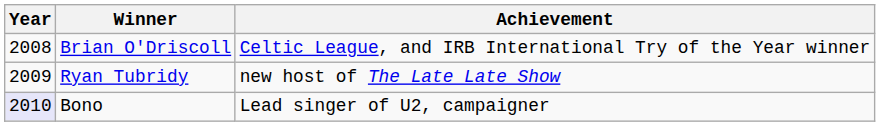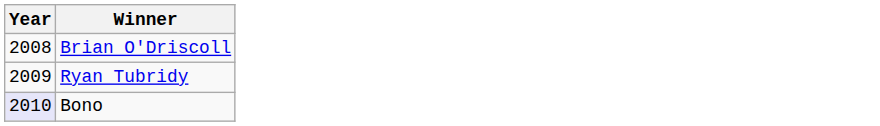 <table class="wikitable" border="1">
 <tr>
 <th>Year</th>
 <th>Winner</th>
-<th>Achievement</th>
 </tr>
 <tr>
 <td>2008</td>
 <td><a href='#'>Brian O'Driscoll</a></td>
-<td><a href='#'>Celtic League</a>, and IRB International Try of the Year winner</td>
 </tr>
 <tr>
 <td>2009</td>
 <td><a href='#'>Ryan Tubridy</a></td>
-<td>new host of <em><a href='#'>The Late Late Show</a></em></td>
 </tr>
 <tr>
 <td style="background: lavender;">2010</td>
 <td>Bono</td>
-<td>Lead singer of U2, campaigner</td>
 </tr>
 </table>
